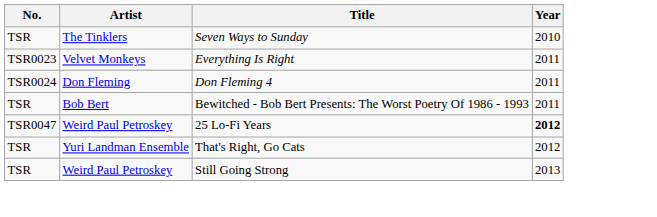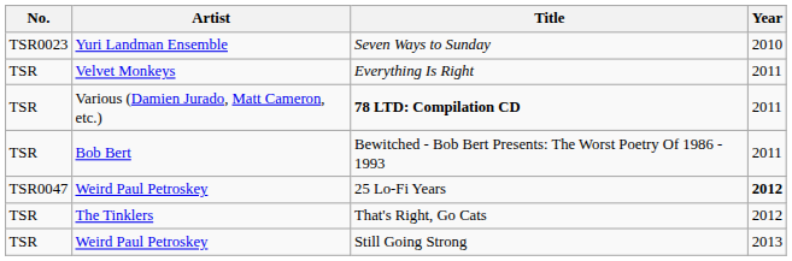 <table class="sortable wikitable" style="font-size:9pt">
 <tr>
 <th>No.</th>
 <th>Artist</th>
 <th>Title</th>
 <th>Year</th>
 </tr>
 <tr>
-<td>TSR</td>
-<td><a href='#'>The Tinklers</a></td>
+<td>TSR0023</td>
+<td><a href='#'>Yuri Landman Ensemble</a></td>
 <td><em>Seven Ways to Sunday</em></td>
 <td>2010</td>
 </tr>
 <tr>
-<td>TSR0023</td>
+<td>TSR</td>
 <td><a href='#'>Velvet Monkeys</a></td>
 <td><em>Everything Is Right</em></td>
 <td>2011</td>
 </tr>
 <tr>
-<td>TSR0024</td>
-<td><a href='#'>Don Fleming</a></td>
-<td><em>Don Fleming 4</em></td>
+<td>TSR</td>
+<td>Various (<a href='#'>Damien Jurado</a>, <a href='#'>Matt Cameron</a>, etc.)</td>
+<td><strong>78 LTD: Compilation CD<em></td>
 <td>2011</td>
 </tr>
 <tr>
 <td>TSR</td>
 <td><a href='#'>Bob Bert</a></td>
 <td></em>Bewitched - Bob Bert Presents: The Worst Poetry Of 1986 - 1993<em></td>
 <td>2011</td>
 </tr>
 <tr>
 <td>TSR0047</td>
 <td><a href='#'>Weird Paul Petroskey</a></td>
 <td></em>25 Lo-Fi Years<em></td>
 <td><strong>2012</strong></td>
 </tr>
 <tr>
 <td>TSR</td>
-<td><a href='#'>Yuri Landman Ensemble</a></td>
+<td><a href='#'>The Tinklers</a></td>
 <td></em>That's Right, Go Cats<em></td>
 <td>2012</td>
 </tr>
 <tr>
 <td>TSR</td>
 <td><a href='#'>Weird Paul Petroskey</a></td>
 <td></em>Still Going Strong<em></td>
 <td>2013</td>
 </tr>
 </table>
